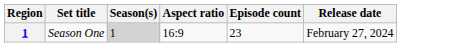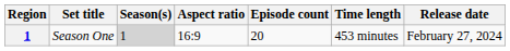 <table class="wikitable sortable">
 <tr>
 <th scope="col">Region</th>
 <th scope="col">Set title</th>
 <th scope="col">Season(s)</th>
 <th scope="col">Aspect ratio</th>
 <th scope="col">Episode count</th>
+<th scope="col">Time length</th>
 <th scope="col">Release date</th>
 </tr>
 <tr>
 <th scope="row"><a href='#'>1</a></th>
 <td><em>Season One</em></td>
 <td style="background: lightgrey;">1</td>
 <td>16:9</td>
-<td>23</td>
+<td>20</td>
+<td>453 minutes</td>
 <td>February 27, 2024</td>
 </tr>
 </table>
